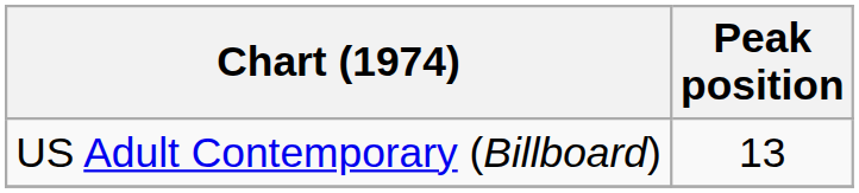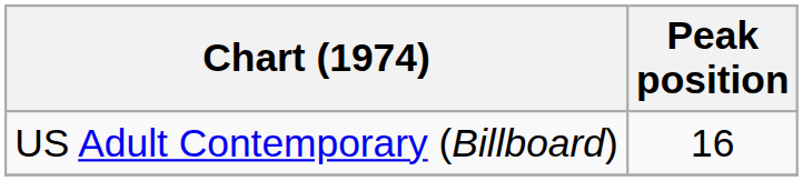 <table class="wikitable">
 <tr>
 <th>Chart (1974)</th>
 <th>Peak<br>position</th>
 </tr>
 <tr>
 <td>US <a href='#'>Adult Contemporary</a> (<em>Billboard</em>)</td>
-<td style="text-align:center;">13</td>
+<td style="text-align:center;">16</td>
 </tr>
 <tr>
 </tr>
 </table>
